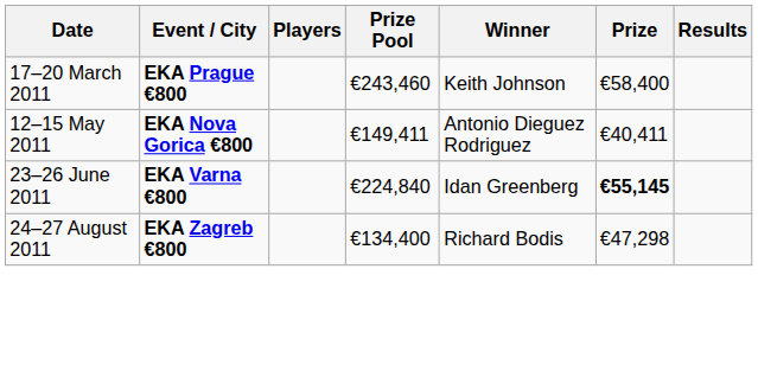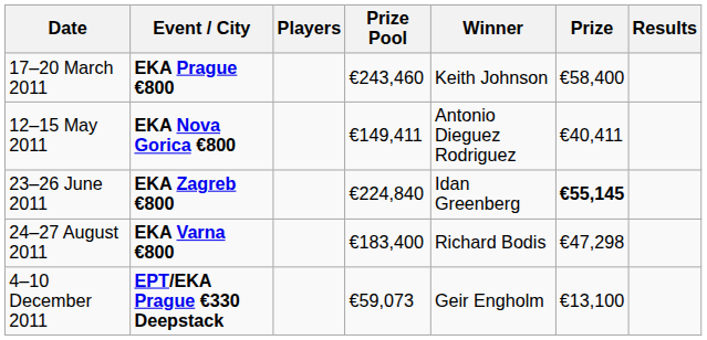 <table class="wikitable" width="100%">
 <tr>
 <th width="18%">Date</th>
 <th !width="16%">Event / City</th>
 <th !width="11%">Players</th>
 <th !width="12%">Prize Pool</th>
 <th !width="18%">Winner</th>
 <th !width="12%">Prize</th>
 <th !width="11%">Results</th>
 </tr>
 <tr>
 <td>17–20 March 2011</td>
 <td> <strong>EKA <a href='#'>Prague</a> €800</strong></td>
 <td></td>
 <td>€243,460</td>
 <td> Keith Johnson</td>
 <td>€58,400</td>
 <td></td>
 </tr>
 <tr>
 <td>12–15 May 2011</td>
 <td> <strong>EKA <a href='#'>Nova Gorica</a> €800</strong></td>
 <td></td>
 <td>€149,411</td>
 <td> Antonio Dieguez Rodriguez</td>
 <td>€40,411</td>
 <td></td>
 </tr>
 <tr>
 <td>23–26 June 2011</td>
-<td> <strong>EKA <a href='#'>Varna</a> €800</strong></td>
+<td> <strong>EKA <a href='#'>Zagreb</a> €800</strong></td>
 <td></td>
 <td>€224,840</td>
 <td> Idan Greenberg</td>
 <td><strong>€55,145</strong></td>
 <td></td>
 </tr>
 <tr>
 <td>24–27 August 2011</td>
-<td> <strong>EKA <a href='#'>Zagreb</a> €800</strong></td>
+<td> <strong>EKA <a href='#'>Varna</a> €800</strong></td>
 <td></td>
-<td>€134,400</td>
+<td>€183,400</td>
 <td> Richard Bodis</td>
 <td>€47,298</td>
 <td></td>
 </tr>
+<tr>
+<td>4–10 December 2011</td>
+<td> <strong><a href='#'>EPT</a>/EKA <a href='#'>Prague</a> €330 Deepstack</strong></td>
+<td></td>
+<td>€59,073</td>
+<td> Geir Engholm</td>
+<td>€13,100</td>
+<td></td>
+</tr>
 </table>
